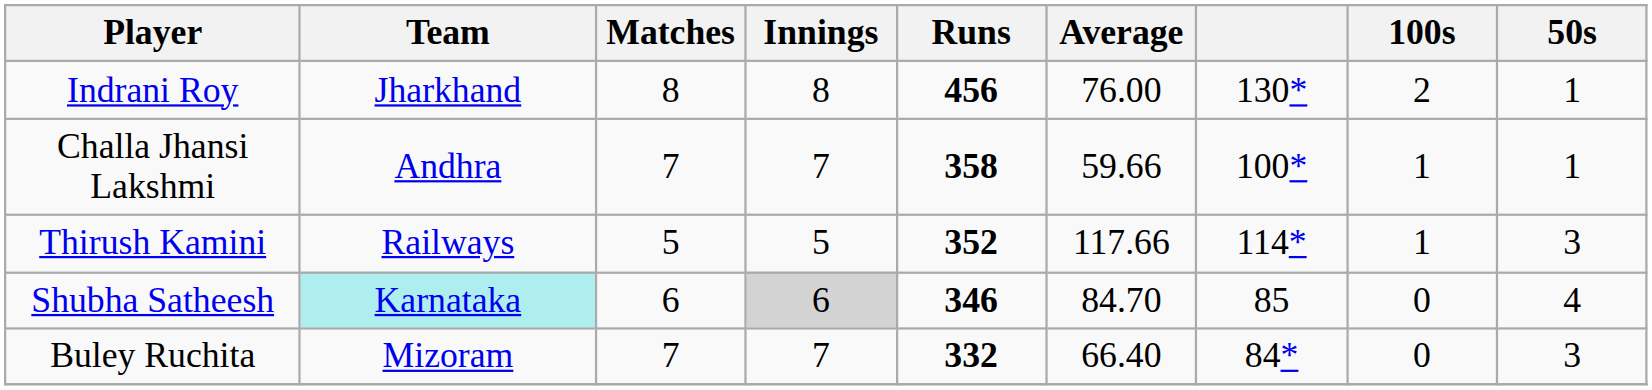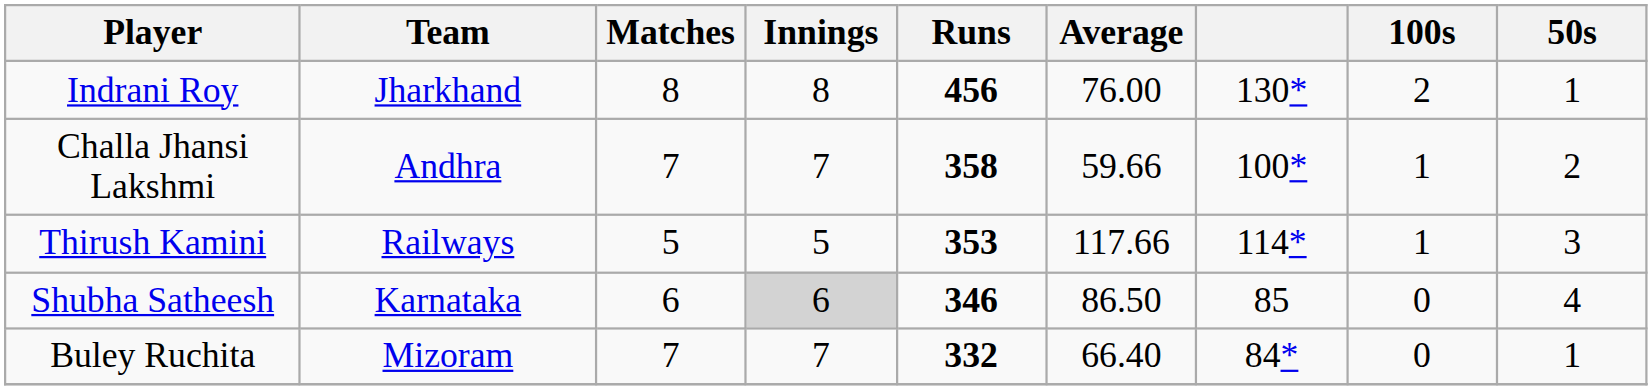 <table class="wikitable" style="text-align:center;">
 <tr>
 <th width=125>Player</th>
 <th width=125>Team</th>
 <th width=60>Matches</th>
 <th width=60>Innings</th>
 <th width=60>Runs</th>
 <th width=60>Average</th>
 <th width=60></th>
 <th width=60>100s</th>
 <th width=60>50s</th>
 </tr>
 <tr>
 <td><a href='#'>Indrani Roy</a></td>
 <td><a href='#'>Jharkhand</a></td>
 <td>8</td>
 <td>8</td>
 <td><strong>456</strong></td>
 <td>76.00</td>
 <td>130<a href='#'>*</a></td>
 <td>2</td>
 <td>1</td>
 </tr>
 <tr>
 <td>Challa Jhansi Lakshmi</td>
 <td><a href='#'>Andhra</a></td>
 <td>7</td>
 <td>7</td>
 <td><strong>358</strong></td>
 <td>59.66</td>
 <td>100<a href='#'>*</a></td>
 <td>1</td>
-<td>1</td>
+<td>2</td>
 </tr>
 <tr>
 <td><a href='#'>Thirush Kamini</a></td>
 <td><a href='#'>Railways</a></td>
 <td>5</td>
 <td>5</td>
-<td><strong>352</strong></td>
+<td><strong>353</strong></td>
 <td>117.66</td>
 <td>114<a href='#'>*</a></td>
 <td>1</td>
 <td>3</td>
 </tr>
 <tr>
 <td><a href='#'>Shubha Satheesh</a></td>
-<td style="background: paleturquoise;"><a href='#'>Karnataka</a></td>
+<td><a href='#'>Karnataka</a></td>
 <td>6</td>
 <td style="background: lightgrey;">6</td>
 <td><strong>346</strong></td>
-<td>84.70</td>
+<td>86.50</td>
 <td>85</td>
 <td>0</td>
 <td>4</td>
 </tr>
 <tr>
 <td>Buley Ruchita</td>
 <td><a href='#'>Mizoram</a></td>
 <td>7</td>
 <td>7</td>
 <td><strong>332</strong></td>
 <td>66.40</td>
 <td>84<a href='#'>*</a></td>
 <td>0</td>
-<td>3</td>
+<td>1</td>
 </tr>
 <tr>
 </tr>
 </table>
